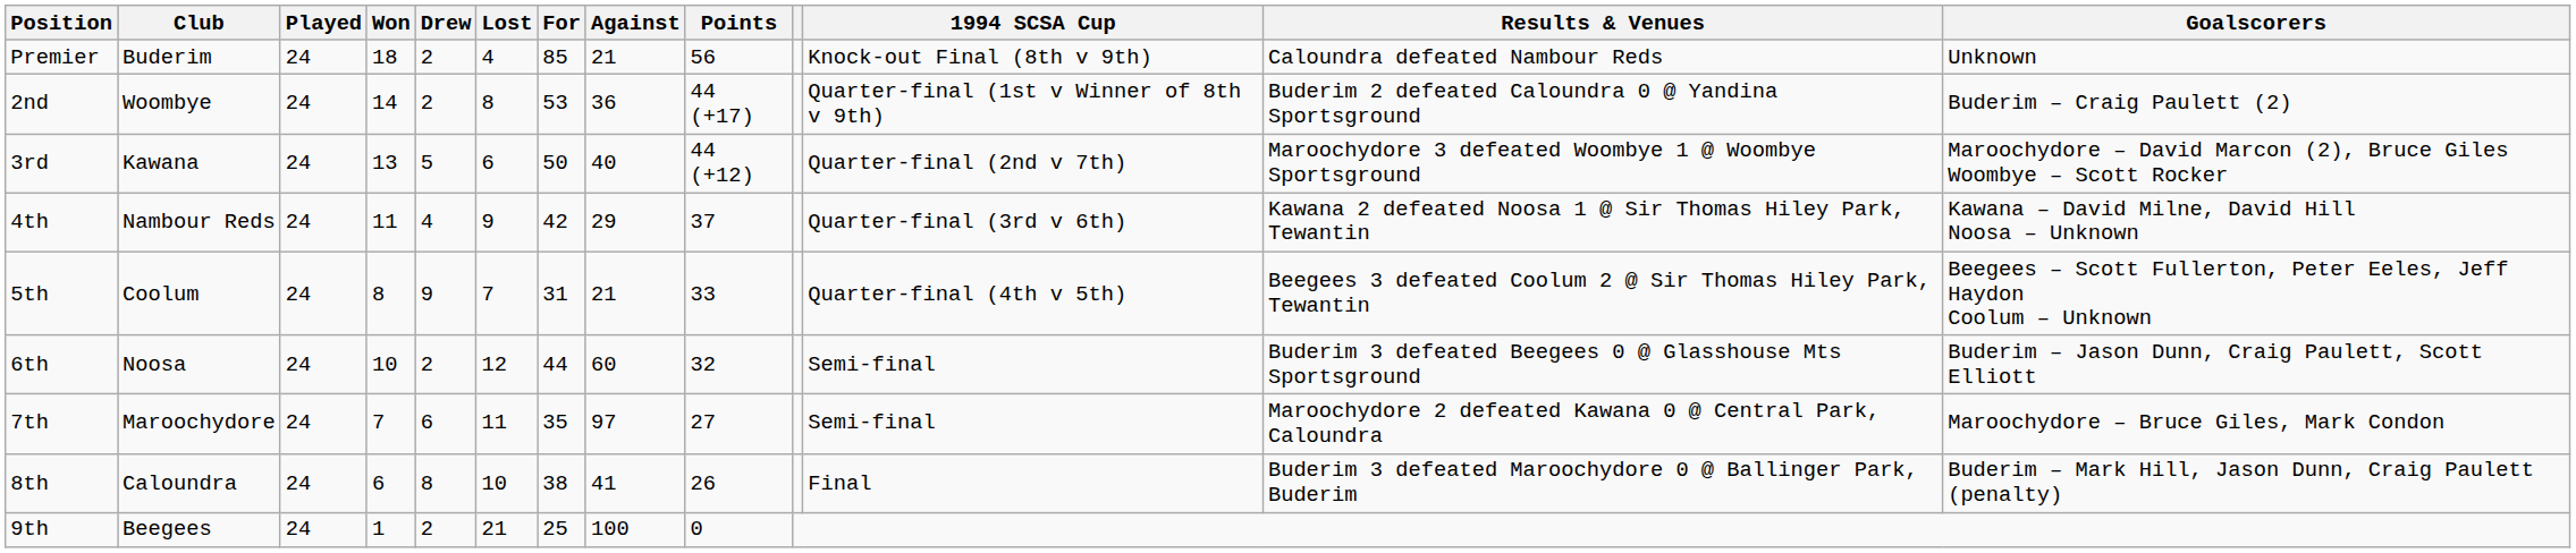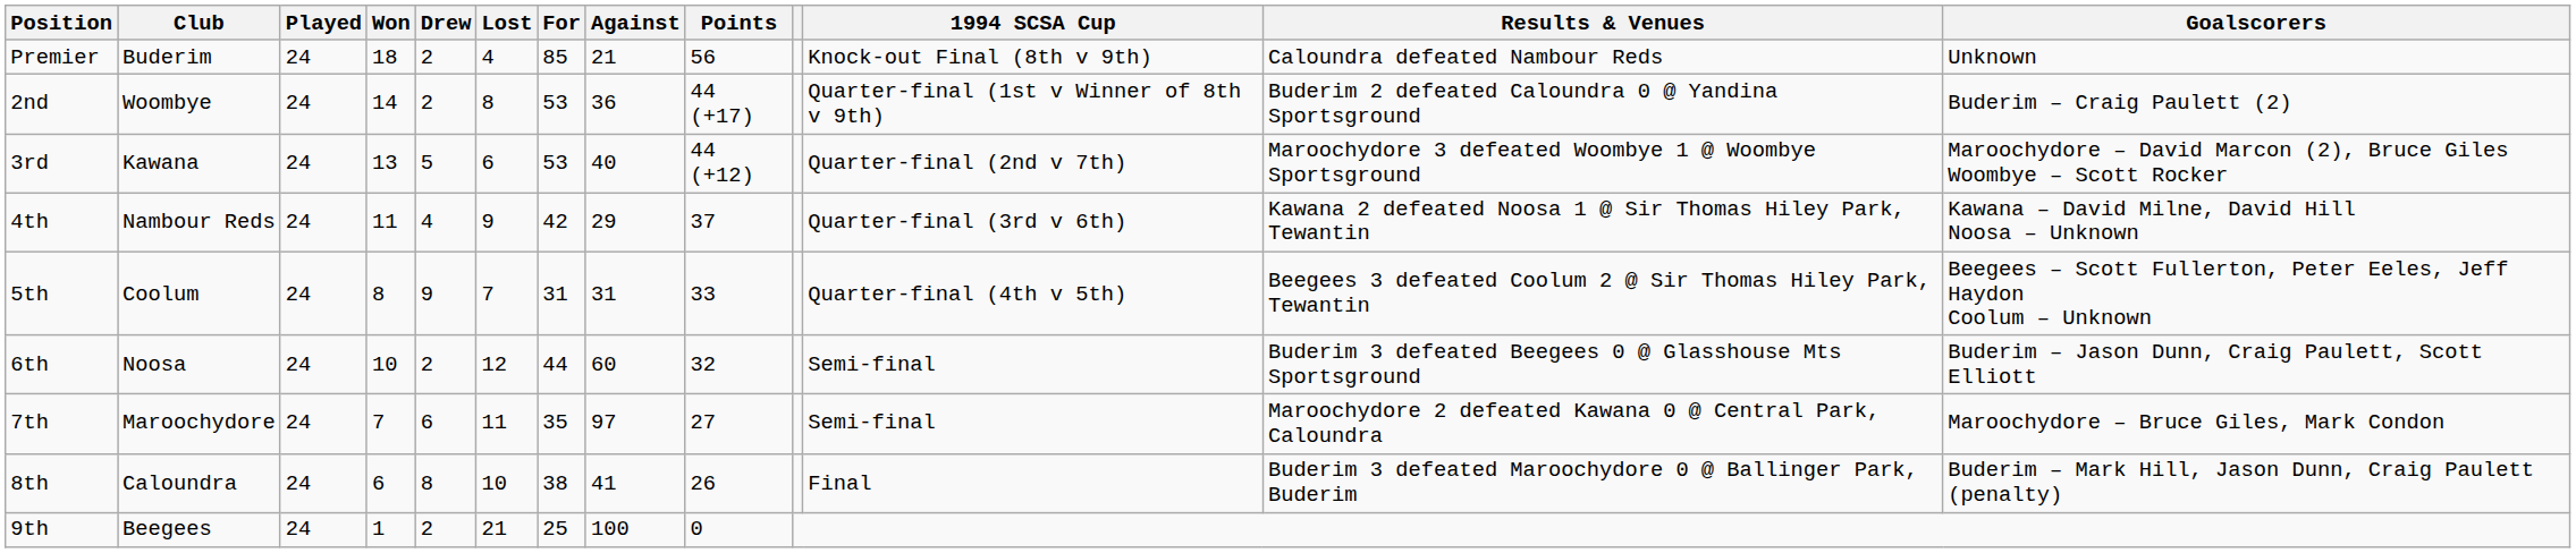 <table class="wikitable">
 <tr>
 <th>Position</th>
 <th>Club</th>
 <th>Played</th>
 <th>Won</th>
 <th>Drew</th>
 <th>Lost</th>
 <th>For</th>
 <th>Against</th>
 <th>Points</th>
 <th></th>
 <th>1994 SCSA Cup</th>
 <th>Results & Venues</th>
 <th>Goalscorers</th>
 </tr>
 <tr>
 <td>Premier</td>
 <td>Buderim</td>
 <td>24</td>
 <td>18</td>
 <td>2</td>
 <td>4</td>
 <td>85</td>
 <td>21</td>
 <td>56</td>
 <td></td>
 <td>Knock-out Final (8th v 9th)</td>
 <td>Caloundra defeated Nambour Reds</td>
 <td>Unknown</td>
 </tr>
 <tr>
 <td>2nd</td>
 <td>Woombye</td>
 <td>24</td>
 <td>14</td>
 <td>2</td>
 <td>8</td>
 <td>53</td>
 <td>36</td>
 <td>44 (+17)</td>
 <td></td>
 <td>Quarter-final (1st v Winner of 8th v 9th)</td>
 <td>Buderim 2 defeated Caloundra 0 @ Yandina Sportsground</td>
 <td>Buderim – Craig Paulett (2)</td>
 </tr>
 <tr>
 <td>3rd</td>
 <td>Kawana</td>
 <td>24</td>
 <td>13</td>
 <td>5</td>
 <td>6</td>
-<td>50</td>
+<td>53</td>
 <td>40</td>
 <td>44 (+12)</td>
 <td></td>
 <td>Quarter-final (2nd v 7th)</td>
 <td>Maroochydore 3 defeated Woombye 1 @ Woombye Sportsground</td>
 <td>Maroochydore – David Marcon (2), Bruce Giles<br>Woombye – Scott Rocker</td>
 </tr>
 <tr>
 <td>4th</td>
 <td>Nambour Reds</td>
 <td>24</td>
 <td>11</td>
 <td>4</td>
 <td>9</td>
 <td>42</td>
 <td>29</td>
 <td>37</td>
 <td></td>
 <td>Quarter-final (3rd v 6th)</td>
 <td>Kawana 2 defeated Noosa 1 @ Sir Thomas Hiley Park, Tewantin</td>
 <td>Kawana – David Milne, David Hill<br>Noosa – Unknown</td>
 </tr>
 <tr>
 <td>5th</td>
 <td>Coolum</td>
 <td>24</td>
 <td>8</td>
 <td>9</td>
 <td>7</td>
 <td>31</td>
-<td>21</td>
+<td>31</td>
 <td>33</td>
 <td></td>
 <td>Quarter-final (4th v 5th)</td>
 <td>Beegees 3 defeated Coolum 2 @ Sir Thomas Hiley Park, Tewantin</td>
 <td>Beegees – Scott Fullerton, Peter Eeles, Jeff Haydon<br>Coolum – Unknown</td>
 </tr>
 <tr>
 <td>6th</td>
 <td>Noosa</td>
 <td>24</td>
 <td>10</td>
 <td>2</td>
 <td>12</td>
 <td>44</td>
 <td>60</td>
 <td>32</td>
 <td></td>
 <td>Semi-final</td>
 <td>Buderim 3 defeated Beegees 0 @ Glasshouse Mts Sportsground</td>
 <td>Buderim – Jason Dunn, Craig Paulett, Scott Elliott</td>
 </tr>
 <tr>
 <td>7th</td>
 <td>Maroochydore</td>
 <td>24</td>
 <td>7</td>
 <td>6</td>
 <td>11</td>
 <td>35</td>
 <td>97</td>
 <td>27</td>
 <td></td>
 <td>Semi-final</td>
 <td>Maroochydore 2 defeated Kawana 0 @ Central Park, Caloundra</td>
 <td>Maroochydore – Bruce Giles, Mark Condon</td>
 </tr>
 <tr>
 <td>8th</td>
 <td>Caloundra</td>
 <td>24</td>
 <td>6</td>
 <td>8</td>
 <td>10</td>
 <td>38</td>
 <td>41</td>
 <td>26</td>
 <td></td>
 <td>Final</td>
 <td>Buderim 3 defeated Maroochydore 0 @ Ballinger Park, Buderim</td>
 <td>Buderim – Mark Hill, Jason Dunn, Craig Paulett (penalty)</td>
 </tr>
 <tr>
 <td>9th</td>
 <td>Beegees</td>
 <td>24</td>
 <td>1</td>
 <td>2</td>
 <td>21</td>
 <td>25</td>
 <td>100</td>
 <td>0</td>
 </tr>
 </table>
